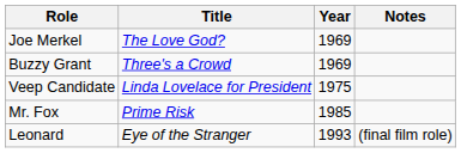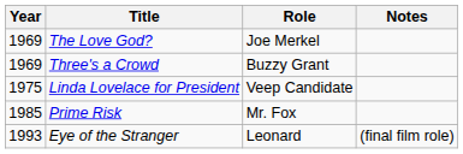 <table class="wikitable">
 <tr>
+<th>Year</th>
+<th>Title</th>
 <th>Role</th>
-<th>Title</th>
-<th>Year</th>
 <th>Notes</th>
 </tr>
 <tr>
+<td>1969</td>
+<td><em><a href='#'>The Love God?</a></em></td>
 <td>Joe Merkel</td>
-<td><em><a href='#'>The Love God?</a></em></td>
-<td>1969</td>
 <td></td>
 </tr>
 <tr>
+<td>1969</td>
+<td><em><a href='#'>Three's a Crowd</a></em></td>
 <td>Buzzy Grant</td>
-<td><em><a href='#'>Three's a Crowd</a></em></td>
-<td>1969</td>
 <td></td>
 </tr>
 <tr>
+<td>1975</td>
+<td><em><a href='#'>Linda Lovelace for President</a></em></td>
 <td>Veep Candidate</td>
-<td><em><a href='#'>Linda Lovelace for President</a></em></td>
-<td>1975</td>
 <td></td>
 </tr>
 <tr>
+<td>1985</td>
+<td><em><a href='#'>Prime Risk</a></em></td>
 <td>Mr. Fox</td>
-<td><em><a href='#'>Prime Risk</a></em></td>
-<td>1985</td>
 <td></td>
 </tr>
 <tr>
+<td>1993</td>
+<td><em>Eye of the Stranger</em></td>
 <td>Leonard</td>
-<td><em>Eye of the Stranger</em></td>
-<td>1993</td>
 <td>(final film role)</td>
 </tr>
 </table>
